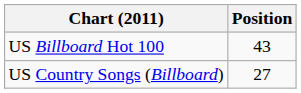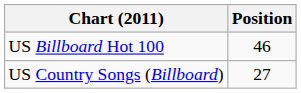 <table class="wikitable sortable">
 <tr>
 <th scope="col">Chart (2011)</th>
 <th scope="col">Position</th>
 </tr>
 <tr>
 <td>US <a href='#'><em>Billboard</em> Hot 100</a></td>
-<td align="center">43</td>
+<td align="center">46</td>
 </tr>
 <tr>
 <td>US <a href='#'>Country Songs</a> (<em><a href='#'>Billboard</a></em>)</td>
 <td align="center">27</td>
 </tr>
 </table>
